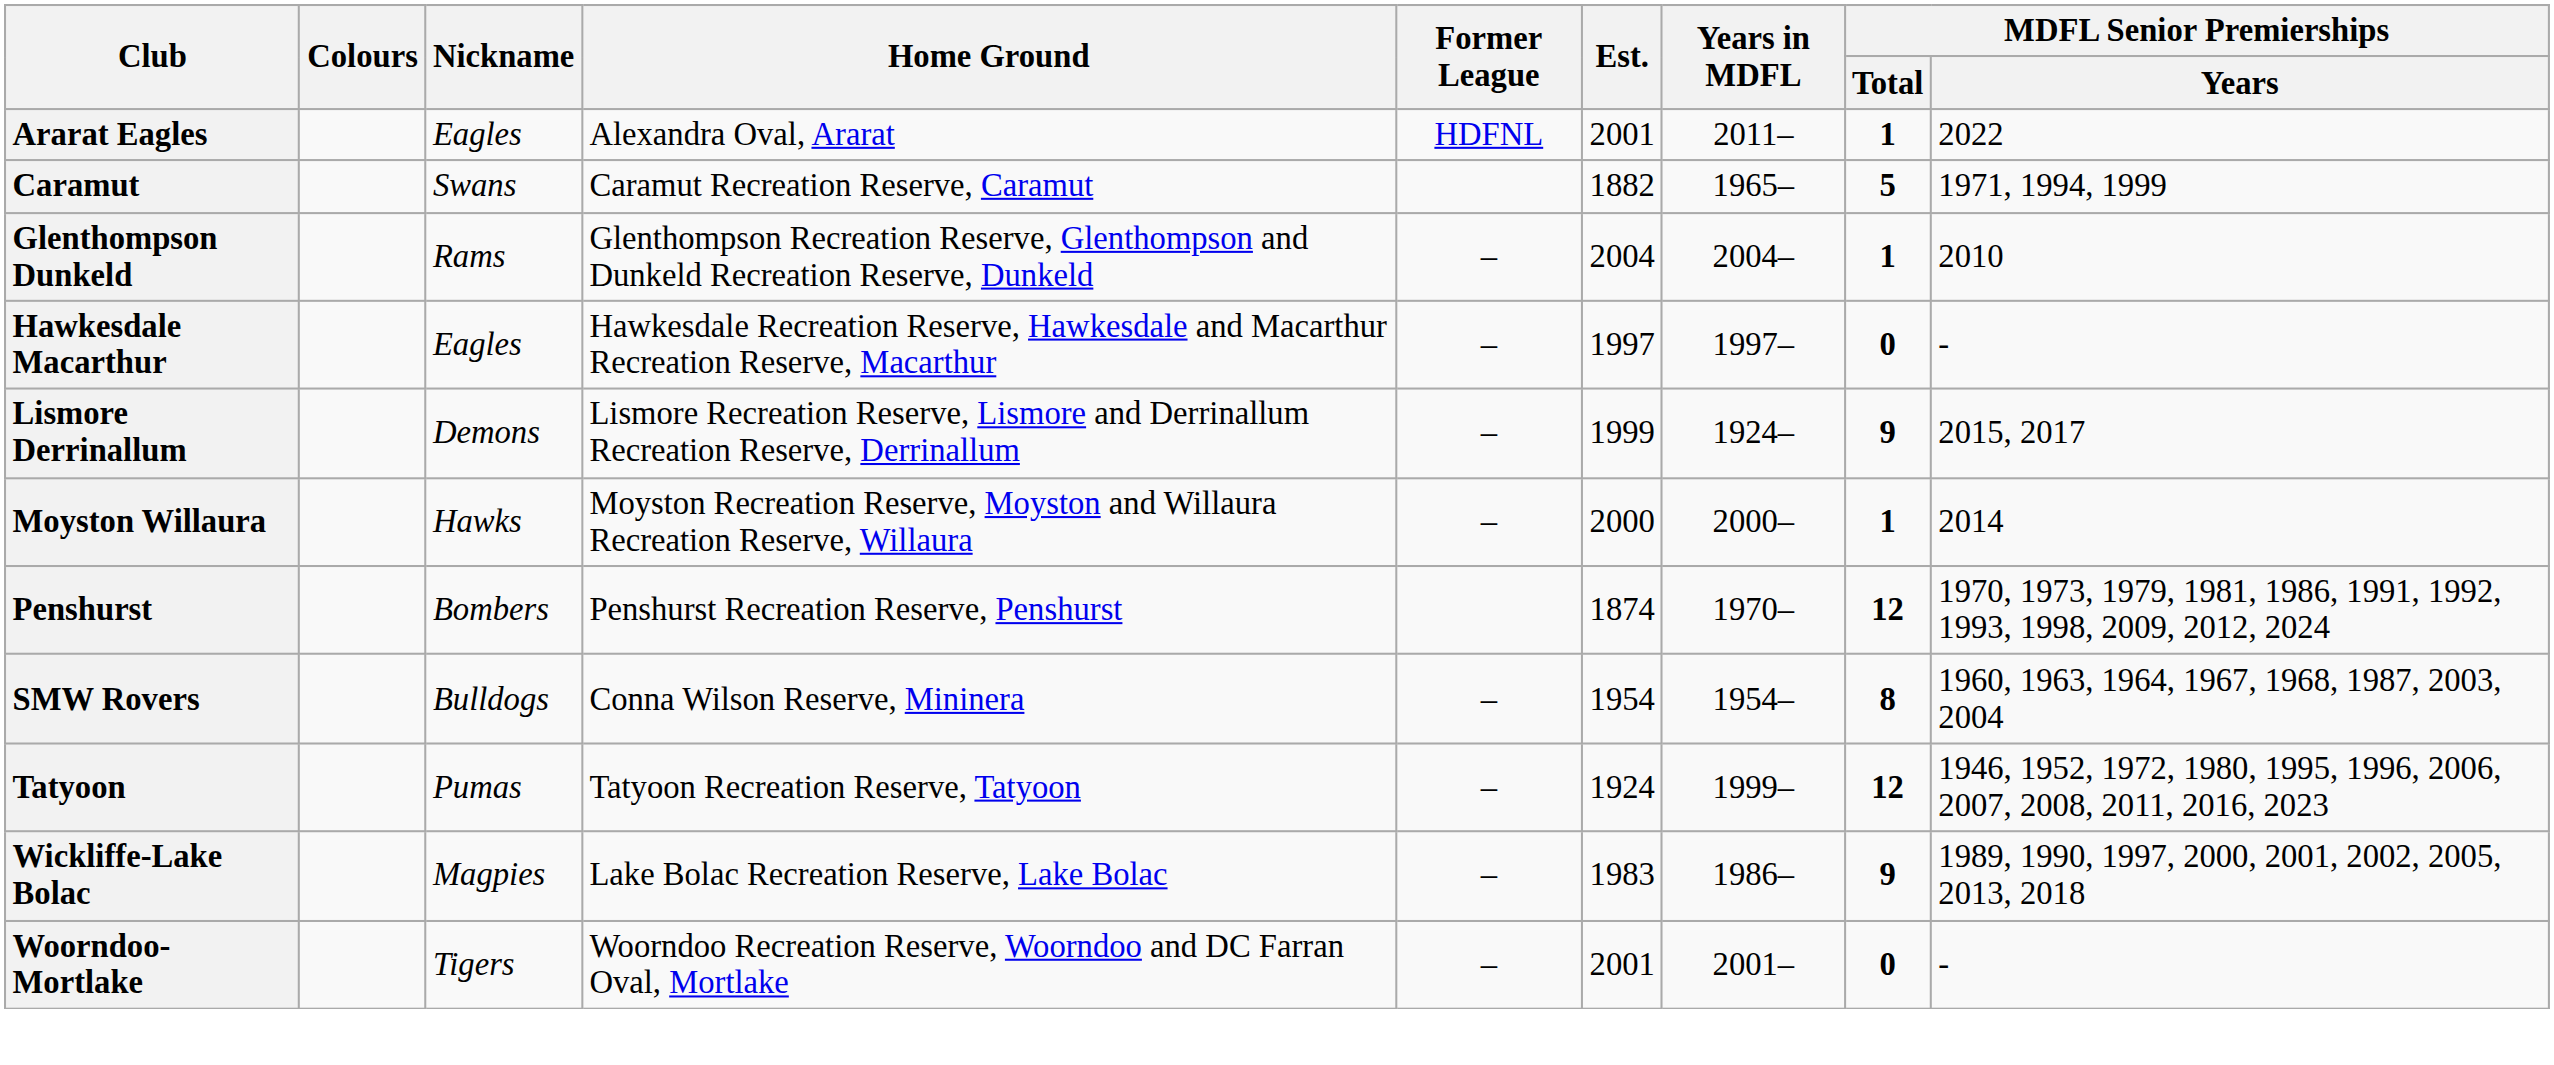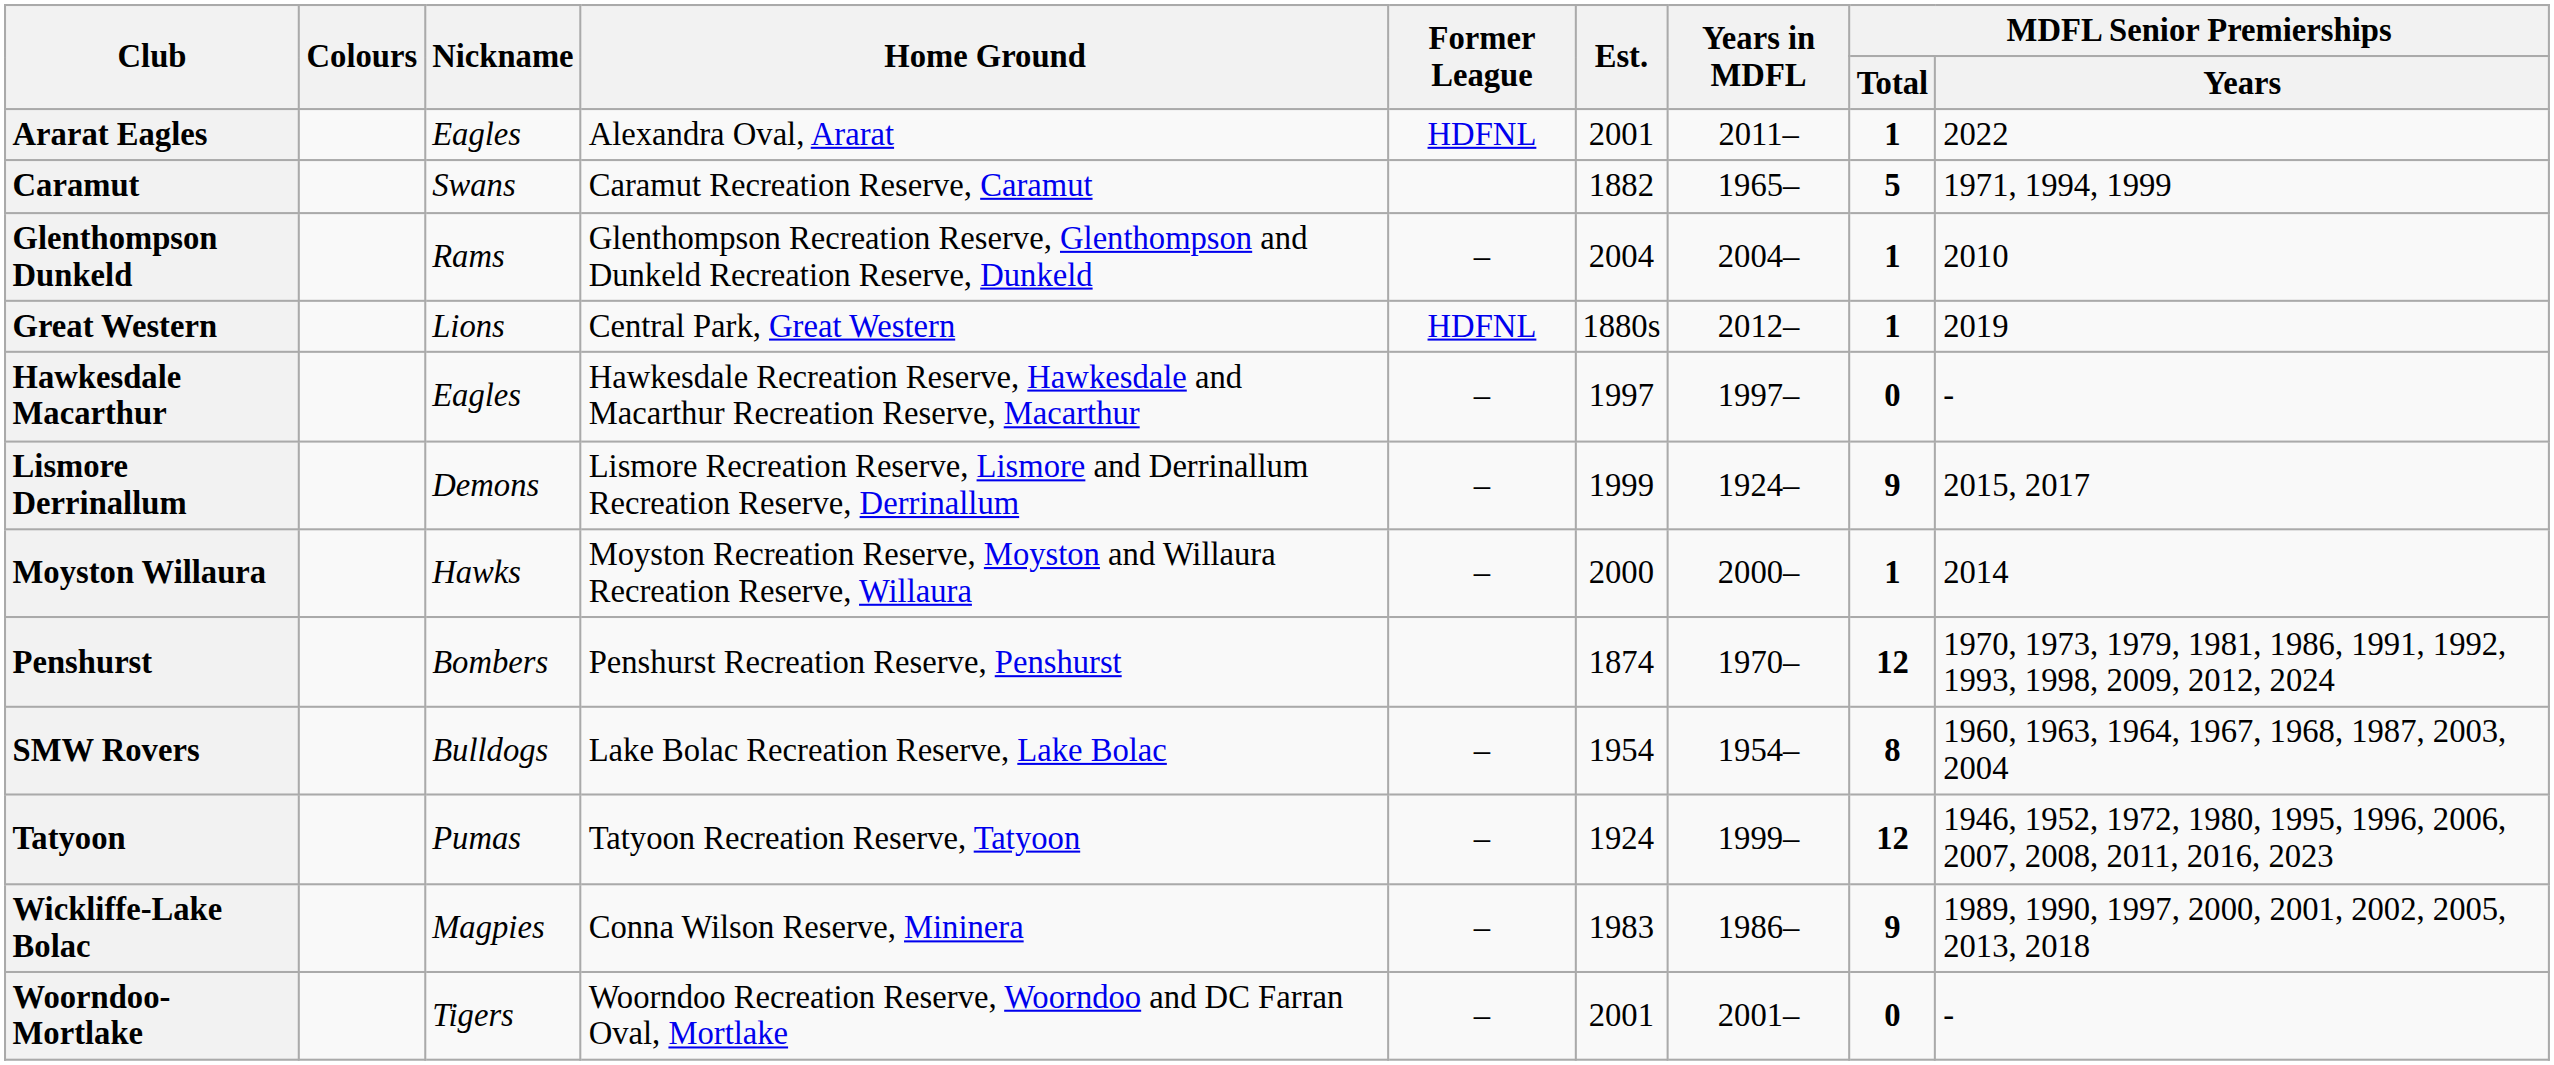 <table class="wikitable sortable">
 <tr>
 <th rowspan="2">Club</th>
 <th rowspan="2">Colours</th>
 <th rowspan="2">Nickname</th>
 <th rowspan="2">Home Ground</th>
 <th rowspan="2">Former League</th>
 <th rowspan="2">Est.</th>
 <th rowspan="2">Years in MDFL</th>
 <th colspan="2">MDFL Senior Premierships</th>
 </tr>
 <tr>
 <th>Total</th>
 <th>Years</th>
 </tr>
 <tr>
 <th style="text-align:left">Ararat Eagles</th>
 <td></td>
 <td><em>Eagles</em></td>
 <td>Alexandra Oval, <a href='#'>Ararat</a></td>
 <td align="center"><a href='#'>HDFNL</a></td>
 <td align="center">2001</td>
 <td align="center">2011–</td>
 <td align="center"><strong>1</strong></td>
 <td>2022</td>
 </tr>
 <tr>
 <th style="text-align:left">Caramut</th>
 <td></td>
 <td><em>Swans</em></td>
 <td>Caramut Recreation Reserve, <a href='#'>Caramut</a></td>
 <td align="center"></td>
 <td align="center">1882</td>
 <td align="center">1965–</td>
 <td align="center"><strong>5</strong></td>
 <td>1971, 1994, 1999</td>
 </tr>
 <tr>
 <th style="text-align:left">Glenthompson Dunkeld</th>
 <td></td>
 <td><em>Rams</em></td>
 <td>Glenthompson Recreation Reserve, <a href='#'>Glenthompson</a> and Dunkeld Recreation Reserve, <a href='#'>Dunkeld</a></td>
 <td align="center">–</td>
 <td align="center">2004</td>
 <td align="center">2004–</td>
 <td align="center"><strong>1</strong></td>
 <td>2010</td>
 </tr>
 <tr>
+<th style="text-align:left">Great Western</th>
+<td></td>
+<td><em>Lions</em></td>
+<td>Central Park, <a href='#'>Great Western</a></td>
+<td align="center"><a href='#'>HDFNL</a></td>
+<td align="center">1880s</td>
+<td align="center">2012–</td>
+<td align="center"><strong>1</strong></td>
+<td>2019</td>
+</tr>
+<tr>
 <th style="text-align:left">Hawkesdale Macarthur</th>
 <td></td>
 <td><em>Eagles</em></td>
 <td>Hawkesdale Recreation Reserve, <a href='#'>Hawkesdale</a> and Macarthur Recreation Reserve, <a href='#'>Macarthur</a></td>
 <td align="center">–</td>
 <td align="center">1997</td>
 <td align="center">1997–</td>
 <td align="center"><strong>0</strong></td>
 <td>-</td>
 </tr>
 <tr>
 <th style="text-align:left">Lismore Derrinallum</th>
 <td></td>
 <td><em>Demons</em></td>
 <td>Lismore Recreation Reserve, <a href='#'>Lismore</a> and Derrinallum Recreation Reserve, <a href='#'>Derrinallum</a></td>
 <td align="center">–</td>
 <td align="center">1999</td>
 <td align="center">1924–</td>
 <td align="center"><strong>9</strong></td>
 <td>2015, 2017</td>
 </tr>
 <tr>
 <th style="text-align:left">Moyston Willaura</th>
 <td></td>
 <td><em>Hawks</em></td>
 <td>Moyston Recreation Reserve, <a href='#'>Moyston</a> and Willaura Recreation Reserve, <a href='#'>Willaura</a></td>
 <td align="center">–</td>
 <td align="center">2000</td>
 <td align="center">2000–</td>
 <td align="center"><strong>1</strong></td>
 <td>2014</td>
 </tr>
 <tr>
 <th style="text-align:left">Penshurst</th>
 <td></td>
 <td><em>Bombers</em></td>
 <td>Penshurst Recreation Reserve, <a href='#'>Penshurst</a></td>
 <td align="center"></td>
 <td align="center">1874</td>
 <td align="center">1970–</td>
 <td align="center"><strong>12</strong></td>
 <td>1970, 1973, 1979, 1981, 1986, 1991, 1992, 1993, 1998, 2009, 2012, 2024</td>
 </tr>
 <tr>
 <th style="text-align:left">SMW Rovers</th>
 <td></td>
 <td><em>Bulldogs</em></td>
-<td>Conna Wilson Reserve, <a href='#'>Mininera</a></td>
+<td>Lake Bolac Recreation Reserve, <a href='#'>Lake Bolac</a></td>
 <td align="center">–</td>
 <td align="center">1954</td>
 <td align="center">1954–</td>
 <td align="center"><strong>8</strong></td>
 <td>1960, 1963, 1964, 1967, 1968, 1987, 2003, 2004</td>
 </tr>
 <tr>
 <th style="text-align:left">Tatyoon</th>
 <td></td>
 <td><em>Pumas</em></td>
 <td>Tatyoon Recreation Reserve, <a href='#'>Tatyoon</a></td>
 <td align="center">–</td>
 <td align="center">1924</td>
 <td align="center">1999–</td>
 <td align="center"><strong>12</strong></td>
 <td>1946, 1952, 1972, 1980, 1995, 1996, 2006, 2007, 2008, 2011, 2016, 2023</td>
 </tr>
 <tr>
 <th style="text-align:left">Wickliffe-Lake Bolac</th>
 <td></td>
 <td><em>Magpies</em></td>
-<td>Lake Bolac Recreation Reserve, <a href='#'>Lake Bolac</a></td>
+<td>Conna Wilson Reserve, <a href='#'>Mininera</a></td>
 <td align="center">–</td>
 <td align="center">1983</td>
 <td align="center">1986–</td>
 <td align="center"><strong>9</strong></td>
 <td>1989, 1990, 1997, 2000, 2001, 2002, 2005, 2013, 2018</td>
 </tr>
 <tr>
 <th style="text-align:left">Woorndoo-Mortlake</th>
 <td></td>
 <td><em>Tigers</em></td>
 <td>Woorndoo Recreation Reserve, <a href='#'>Woorndoo</a> and DC Farran Oval, <a href='#'>Mortlake</a></td>
 <td align="center">–</td>
 <td align="center">2001</td>
 <td align="center">2001–</td>
 <td align="center"><strong>0</strong></td>
 <td>-</td>
 </tr>
 </table>
